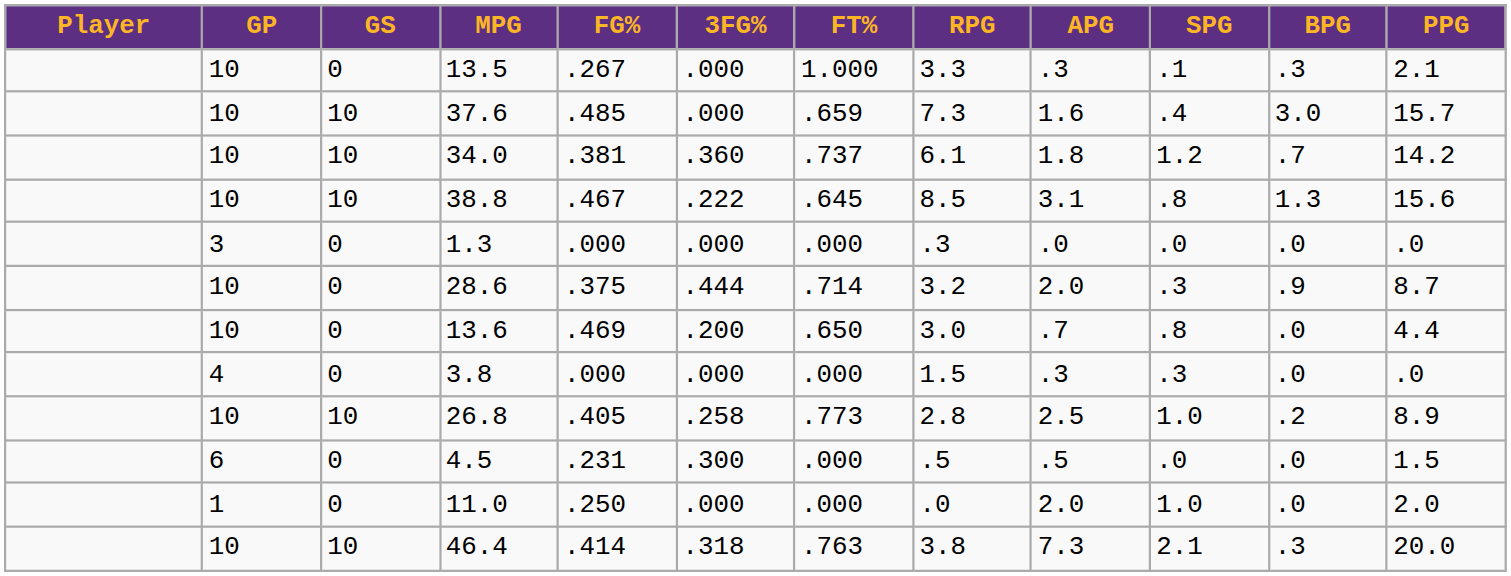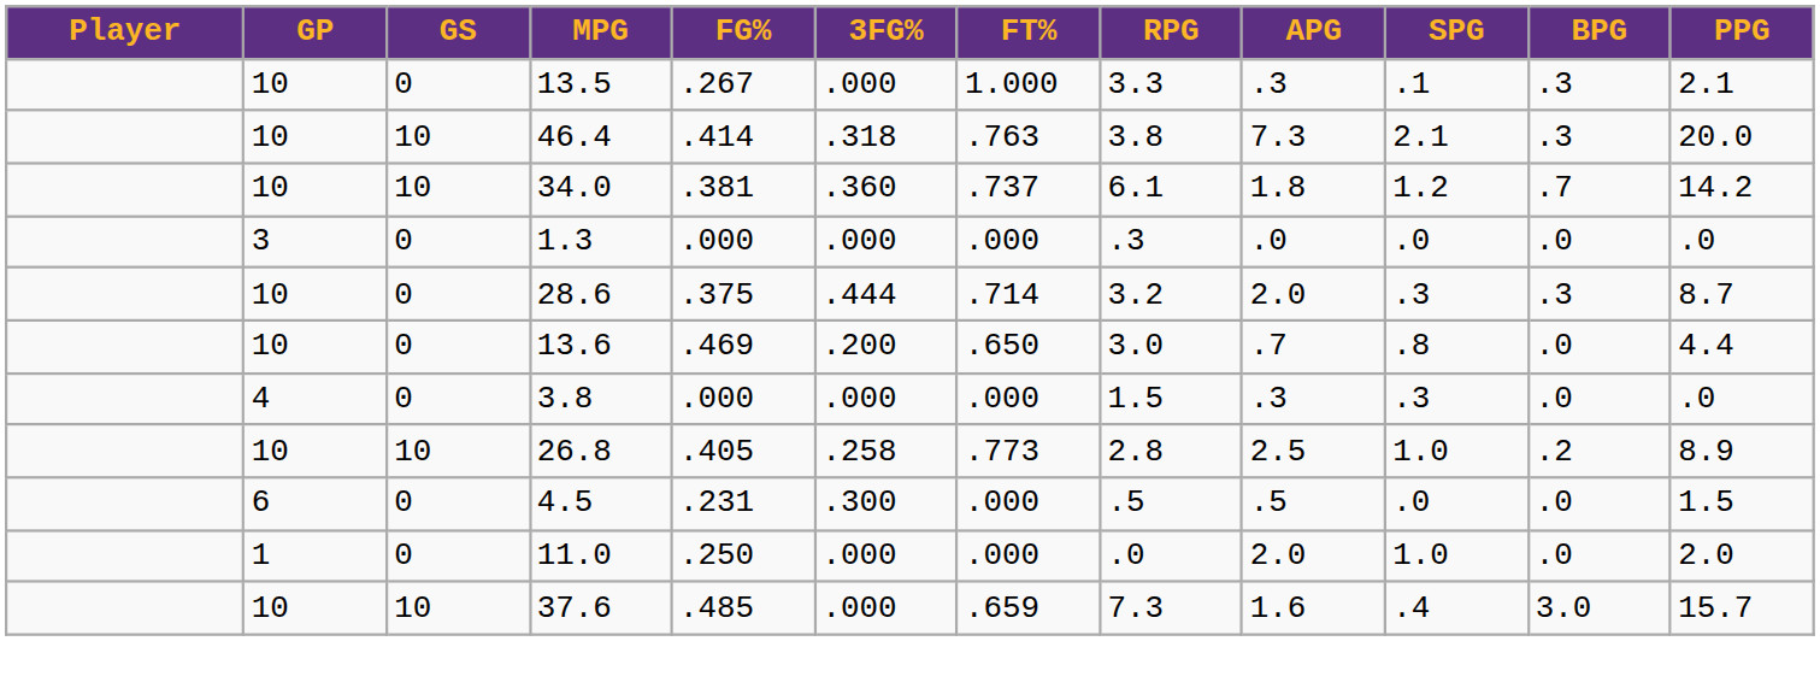 <table class="wikitable sortable" style="font-size: 90%">
 <tr>
 <th style="background:#5C2F83; color:#FCB625" width="10%">Player</th>
 <th style="background:#5C2F83; color:#FCB625" width="6%">GP</th>
 <th style="background:#5C2F83; color:#FCB625" width="6%">GS</th>
 <th style="background:#5C2F83; color:#FCB625" width="6%">MPG</th>
 <th style="background:#5C2F83; color:#FCB625" width="6%">FG%</th>
 <th style="background:#5C2F83; color:#FCB625" width="6%">3FG%</th>
 <th style="background:#5C2F83; color:#FCB625" width="6%">FT%</th>
 <th style="background:#5C2F83; color:#FCB625" width="6%">RPG</th>
 <th style="background:#5C2F83; color:#FCB625" width="6%">APG</th>
 <th style="background:#5C2F83; color:#FCB625" width="6%">SPG</th>
 <th style="background:#5C2F83; color:#FCB625" width="6%">BPG</th>
 <th style="background:#5C2F83; color:#FCB625" width="6%">PPG</th>
 </tr>
 <tr>
 <td></td>
 <td>10</td>
 <td>0</td>
 <td>13.5</td>
 <td>.267</td>
 <td>.000</td>
 <td>1.000</td>
 <td>3.3</td>
 <td>.3</td>
 <td>.1</td>
 <td>.3</td>
 <td>2.1</td>
 </tr>
 <tr>
 <td></td>
 <td>10</td>
 <td>10</td>
-<td>37.6</td>
-<td>.485</td>
-<td>.000</td>
-<td>.659</td>
+<td>46.4</td>
+<td>.414</td>
+<td>.318</td>
+<td>.763</td>
+<td>3.8</td>
 <td>7.3</td>
-<td>1.6</td>
-<td>.4</td>
-<td>3.0</td>
-<td>15.7</td>
+<td>2.1</td>
+<td>.3</td>
+<td>20.0</td>
 </tr>
 <tr>
 <td></td>
 <td>10</td>
 <td>10</td>
 <td>34.0</td>
 <td>.381</td>
 <td>.360</td>
 <td>.737</td>
 <td>6.1</td>
 <td>1.8</td>
 <td>1.2</td>
 <td>.7</td>
 <td>14.2</td>
-</tr>
-<tr>
-<td></td>
-<td>10</td>
-<td>10</td>
-<td>38.8</td>
-<td>.467</td>
-<td>.222</td>
-<td>.645</td>
-<td>8.5</td>
-<td>3.1</td>
-<td>.8</td>
-<td>1.3</td>
-<td>15.6</td>
 </tr>
 <tr>
 <td></td>
 <td>3</td>
 <td>0</td>
 <td>1.3</td>
 <td>.000</td>
 <td>.000</td>
 <td>.000</td>
 <td>.3</td>
 <td>.0</td>
 <td>.0</td>
 <td>.0</td>
 <td>.0</td>
 </tr>
 <tr>
 <td></td>
 <td>10</td>
 <td>0</td>
 <td>28.6</td>
 <td>.375</td>
 <td>.444</td>
 <td>.714</td>
 <td>3.2</td>
 <td>2.0</td>
 <td>.3</td>
-<td>.9</td>
+<td>.3</td>
 <td>8.7</td>
 </tr>
 <tr>
 <td></td>
 <td>10</td>
 <td>0</td>
 <td>13.6</td>
 <td>.469</td>
 <td>.200</td>
 <td>.650</td>
 <td>3.0</td>
 <td>.7</td>
 <td>.8</td>
 <td>.0</td>
 <td>4.4</td>
 </tr>
 <tr>
 <td></td>
 <td>4</td>
 <td>0</td>
 <td>3.8</td>
 <td>.000</td>
 <td>.000</td>
 <td>.000</td>
 <td>1.5</td>
 <td>.3</td>
 <td>.3</td>
 <td>.0</td>
 <td>.0</td>
 </tr>
 <tr>
 <td></td>
 <td>10</td>
 <td>10</td>
 <td>26.8</td>
 <td>.405</td>
 <td>.258</td>
 <td>.773</td>
 <td>2.8</td>
 <td>2.5</td>
 <td>1.0</td>
 <td>.2</td>
 <td>8.9</td>
 </tr>
 <tr>
 <td></td>
 <td>6</td>
 <td>0</td>
 <td>4.5</td>
 <td>.231</td>
 <td>.300</td>
 <td>.000</td>
 <td>.5</td>
 <td>.5</td>
 <td>.0</td>
 <td>.0</td>
 <td>1.5</td>
 </tr>
 <tr>
 <td></td>
 <td>1</td>
 <td>0</td>
 <td>11.0</td>
 <td>.250</td>
 <td>.000</td>
 <td>.000</td>
 <td>.0</td>
 <td>2.0</td>
 <td>1.0</td>
 <td>.0</td>
 <td>2.0</td>
 </tr>
 <tr>
 <td></td>
 <td>10</td>
 <td>10</td>
-<td>46.4</td>
-<td>.414</td>
-<td>.318</td>
-<td>.763</td>
-<td>3.8</td>
+<td>37.6</td>
+<td>.485</td>
+<td>.000</td>
+<td>.659</td>
 <td>7.3</td>
-<td>2.1</td>
-<td>.3</td>
-<td>20.0</td>
+<td>1.6</td>
+<td>.4</td>
+<td>3.0</td>
+<td>15.7</td>
 </tr>
 </table>
